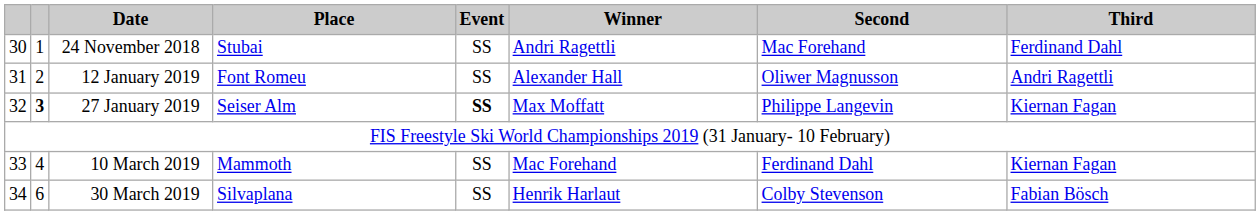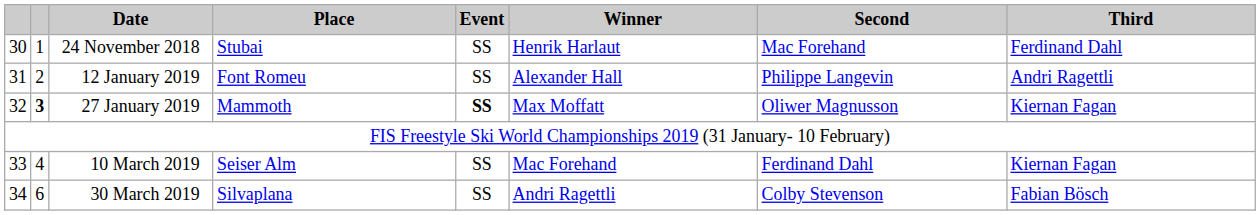 <table class="wikitable plainrowheaders" style="background:#fff; font-size:86%; line-height:16px; border:grey solid 1px; border-collapse:collapse;">
 <tr style="background:#ccc; text-align:center;">
 <th scope="col" style="background:#ccc; width=20 px;"></th>
 <th scope="col" style="background:#ccc; width=30 px;"></th>
 <th scope="col" style="background:#ccc; width:120px;">Date</th>
 <th scope="col" style="background:#ccc; width:180px;">Place</th>
 <th scope="col" style="background:#ccc; width:15px;">Event</th>
 <th scope="col" style="background:#ccc; width:185px;">Winner</th>
 <th scope="col" style="background:#ccc; width:185px;">Second</th>
 <th scope="col" style="background:#ccc; width:185px;">Third</th>
 </tr>
 <tr>
 <td align=center>30</td>
 <td align=center>1</td>
 <td align=right>24 November 2018  </td>
 <td> <a href='#'>Stubai</a></td>
 <td align=center>SS</td>
-<td> <a href='#'>Andri Ragettli</a></td>
+<td> <a href='#'>Henrik Harlaut</a></td>
 <td> <a href='#'>Mac Forehand</a></td>
 <td> <a href='#'>Ferdinand Dahl</a></td>
 </tr>
 <tr>
 <td align=center>31</td>
 <td align=center>2</td>
 <td align=right>12 January 2019  </td>
 <td> <a href='#'>Font Romeu</a></td>
 <td align=center>SS</td>
 <td> <a href='#'>Alexander Hall</a></td>
-<td> <a href='#'>Oliwer Magnusson</a></td>
+<td> <a href='#'>Philippe Langevin</a></td>
 <td> <a href='#'>Andri Ragettli</a></td>
 </tr>
 <tr>
 <td align=center>32</td>
 <td align=center><strong>3</strong></td>
 <td align=right>27 January 2019  </td>
-<td> <a href='#'>Seiser Alm</a></td>
+<td> <a href='#'>Mammoth</a></td>
 <td align=center><strong>SS</strong></td>
 <td> <a href='#'>Max Moffatt</a></td>
-<td> <a href='#'>Philippe Langevin</a></td>
+<td> <a href='#'>Oliwer Magnusson</a></td>
 <td> <a href='#'>Kiernan Fagan</a></td>
 </tr>
 <tr>
 <td colspan="8" align="middle"><a href='#'>FIS Freestyle Ski World Championships 2019</a>  (31 January- 10 February)</td>
 </tr>
 <tr>
 <td align=center>33</td>
 <td align=center>4</td>
 <td align=right>10 March 2019  </td>
-<td> <a href='#'>Mammoth</a></td>
+<td> <a href='#'>Seiser Alm</a></td>
 <td align=center>SS</td>
 <td> <a href='#'>Mac Forehand</a></td>
 <td> <a href='#'>Ferdinand Dahl</a></td>
 <td> <a href='#'>Kiernan Fagan</a></td>
 </tr>
 <tr>
 <td align="center">34</td>
 <td align="center">6</td>
 <td align="right">30 March 2019  </td>
 <td> <a href='#'>Silvaplana</a></td>
 <td align="center">SS</td>
-<td> <a href='#'>Henrik Harlaut</a></td>
+<td> <a href='#'>Andri Ragettli</a></td>
 <td> <a href='#'>Colby Stevenson</a></td>
 <td> <a href='#'>Fabian Bösch</a></td>
 </tr>
 </table>
